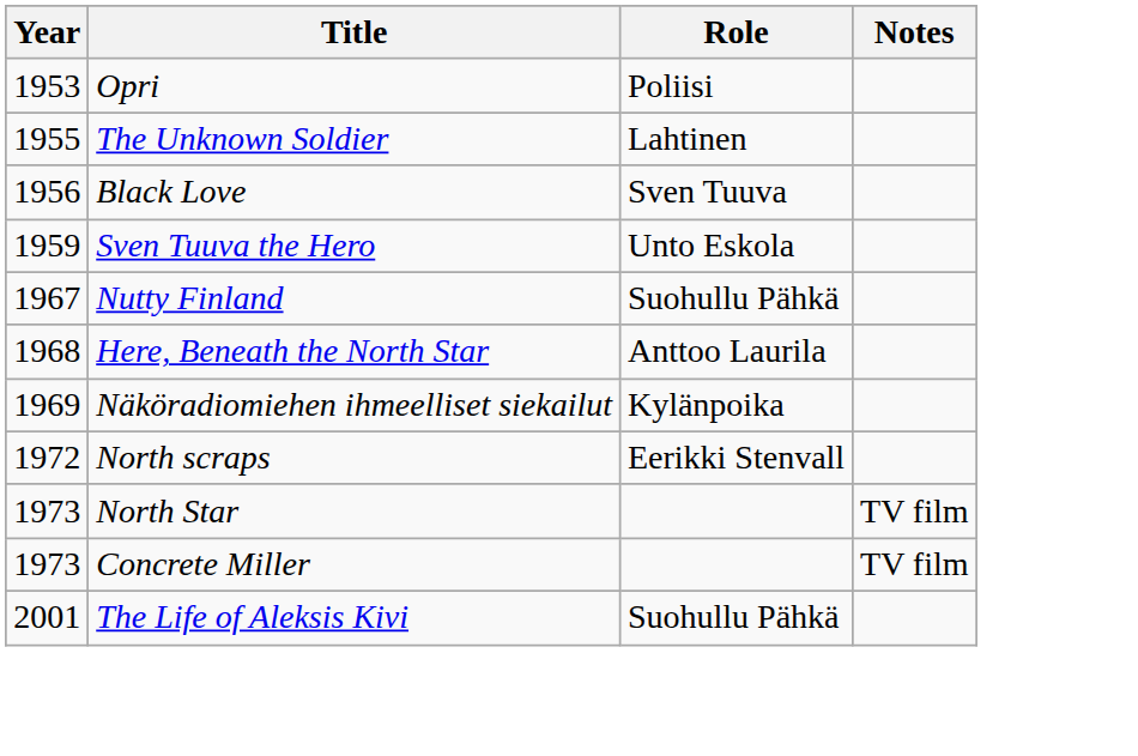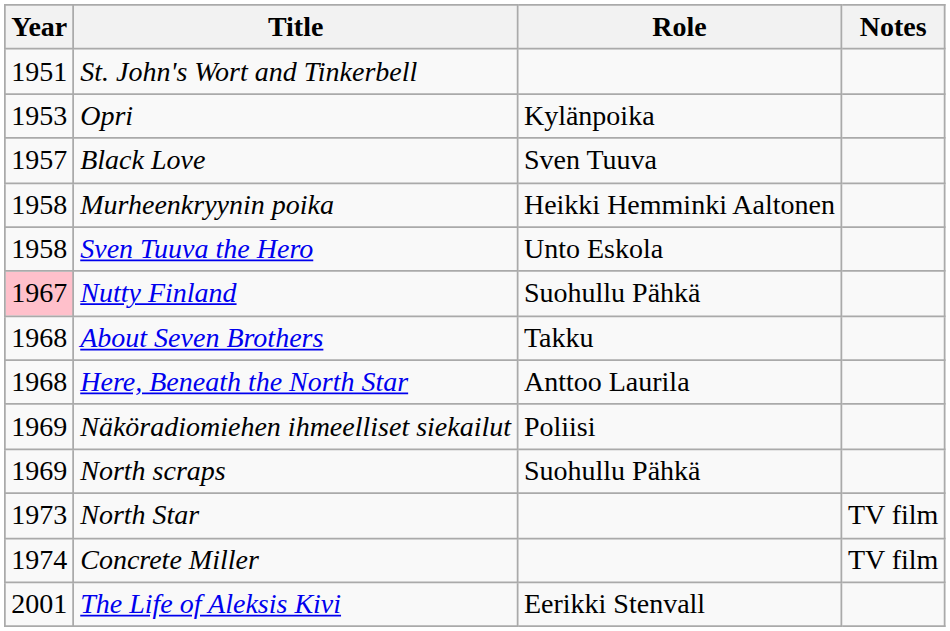 <table class="wikitable">
 <tr>
 <th>Year</th>
 <th>Title</th>
 <th>Role</th>
 <th>Notes</th>
 </tr>
 <tr>
-<td>1953</td>
-<td><em>Opri</em></td>
-<td>Poliisi</td>
+<td>1951</td>
+<td><em>St. John's Wort and Tinkerbell</em></td>
+<td></td>
 <td></td>
 </tr>
 <tr>
-<td>1955</td>
-<td><em><a href='#'>The Unknown Soldier</a></em></td>
-<td>Lahtinen</td>
+<td>1953</td>
+<td><em>Opri</em></td>
+<td>Kylänpoika</td>
 <td></td>
 </tr>
 <tr>
-<td>1956</td>
+<td>1957</td>
 <td><em>Black Love</em></td>
 <td>Sven Tuuva</td>
 <td></td>
 </tr>
 <tr>
-<td>1959</td>
+<td>1958</td>
+<td><em>Murheenkryynin poika</em></td>
+<td>Heikki Hemminki Aaltonen</td>
+<td></td>
+</tr>
+<tr>
+<td>1958</td>
 <td><em><a href='#'>Sven Tuuva the Hero</a></em></td>
 <td>Unto Eskola</td>
 <td></td>
 </tr>
 <tr>
-<td>1967</td>
+<td style="background: pink;">1967</td>
 <td><em><a href='#'>Nutty Finland</a></em></td>
 <td>Suohullu Pähkä</td>
+<td></td>
+</tr>
+<tr>
+<td>1968</td>
+<td><em><a href='#'>About Seven Brothers</a></em></td>
+<td>Takku</td>
 <td></td>
 </tr>
 <tr>
 <td>1968</td>
 <td><em><a href='#'>Here, Beneath the North Star</a></em></td>
 <td>Anttoo Laurila</td>
 <td></td>
 </tr>
 <tr>
 <td>1969</td>
 <td><em>Näköradiomiehen ihmeelliset siekailut</em></td>
-<td>Kylänpoika</td>
+<td>Poliisi</td>
 <td></td>
 </tr>
 <tr>
-<td>1972</td>
+<td>1969</td>
 <td><em>North scraps</em></td>
-<td>Eerikki Stenvall</td>
+<td>Suohullu Pähkä</td>
 <td></td>
 </tr>
 <tr>
 <td>1973</td>
 <td><em>North Star</em></td>
 <td></td>
 <td>TV film</td>
 </tr>
 <tr>
-<td>1973</td>
+<td>1974</td>
 <td><em>Concrete Miller</em></td>
 <td></td>
 <td>TV film</td>
 </tr>
 <tr>
 <td>2001</td>
 <td><em><a href='#'>The Life of Aleksis Kivi</a></em></td>
-<td>Suohullu Pähkä</td>
+<td>Eerikki Stenvall</td>
 <td></td>
 </tr>
 </table>
